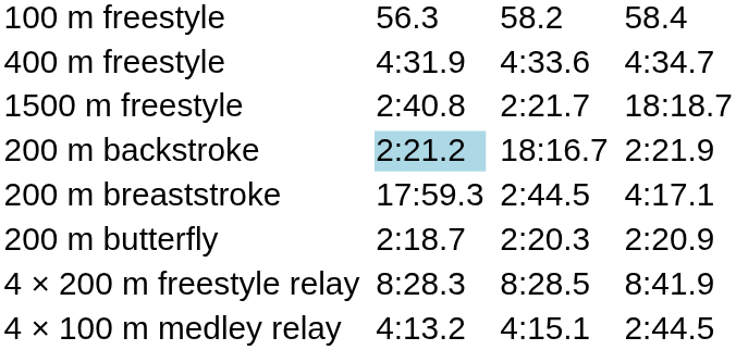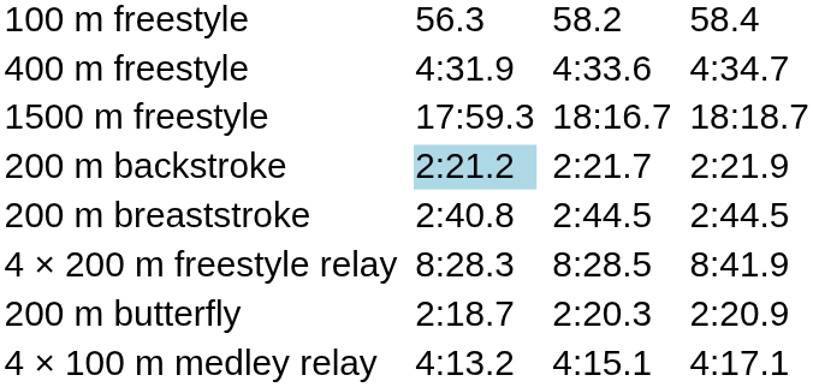 <table>
 <tr>
 <td>100 m freestyle</td>
 <td></td>
 <td>56.3</td>
 <td></td>
 <td>58.2</td>
 <td></td>
 <td>58.4</td>
 </tr>
 <tr>
 <td>400 m freestyle</td>
 <td></td>
 <td>4:31.9</td>
 <td></td>
 <td>4:33.6</td>
 <td></td>
 <td>4:34.7</td>
 </tr>
 <tr>
 <td>1500 m freestyle</td>
 <td></td>
-<td>2:40.8</td>
+<td>17:59.3</td>
 <td></td>
-<td>2:21.7</td>
+<td>18:16.7</td>
 <td></td>
 <td>18:18.7</td>
 </tr>
 <tr>
 <td>200 m backstroke</td>
 <td></td>
 <td style="background: lightblue;">2:21.2</td>
 <td></td>
-<td>18:16.7</td>
+<td>2:21.7</td>
 <td></td>
 <td>2:21.9</td>
 </tr>
 <tr>
 <td>200 m breaststroke</td>
 <td></td>
-<td>17:59.3</td>
+<td>2:40.8</td>
 <td></td>
 <td>2:44.5</td>
 <td></td>
-<td>4:17.1</td>
+<td>2:44.5</td>
+</tr>
+<tr>
+<td>4 × 200 m freestyle relay</td>
+<td></td>
+<td>8:28.3</td>
+<td></td>
+<td>8:28.5</td>
+<td></td>
+<td>8:41.9</td>
 </tr>
 <tr>
 <td>200 m butterfly</td>
 <td></td>
 <td>2:18.7</td>
 <td></td>
 <td>2:20.3</td>
 <td></td>
 <td>2:20.9</td>
 </tr>
 <tr>
-<td>4 × 200 m freestyle relay</td>
-<td></td>
-<td>8:28.3</td>
-<td></td>
-<td>8:28.5</td>
-<td></td>
-<td>8:41.9</td>
-</tr>
-<tr>
 <td>4 × 100 m medley relay</td>
 <td></td>
 <td>4:13.2</td>
 <td></td>
 <td>4:15.1</td>
 <td></td>
-<td>2:44.5</td>
+<td>4:17.1</td>
 </tr>
 </table>
